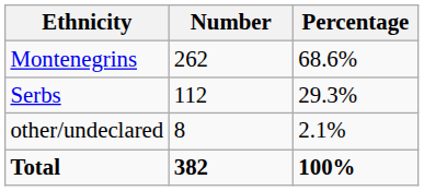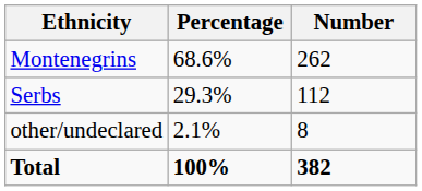 <table class="wikitable">
 <tr>
 <th width="100px">Ethnicity</th>
+<th width="80px">Percentage</th>
 <th width="80px">Number</th>
-<th width="80px">Percentage</th>
 </tr>
 <tr>
 <td><a href='#'>Montenegrins</a></td>
+<td>68.6%</td>
 <td>262</td>
-<td>68.6%</td>
 </tr>
 <tr>
 <td><a href='#'>Serbs</a></td>
+<td>29.3%</td>
 <td>112</td>
-<td>29.3%</td>
 </tr>
 <tr>
 <td>other/undeclared</td>
+<td>2.1%</td>
 <td>8</td>
-<td>2.1%</td>
 </tr>
 <tr>
 <td><strong>Total</strong></td>
+<td><strong>100%</strong></td>
 <td><strong>382</strong></td>
-<td><strong>100%</strong></td>
 </tr>
 </table>
